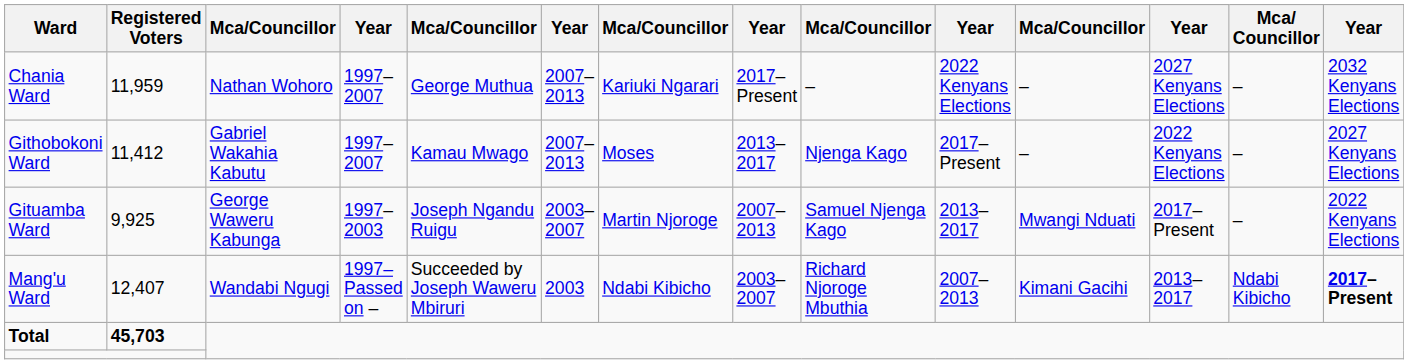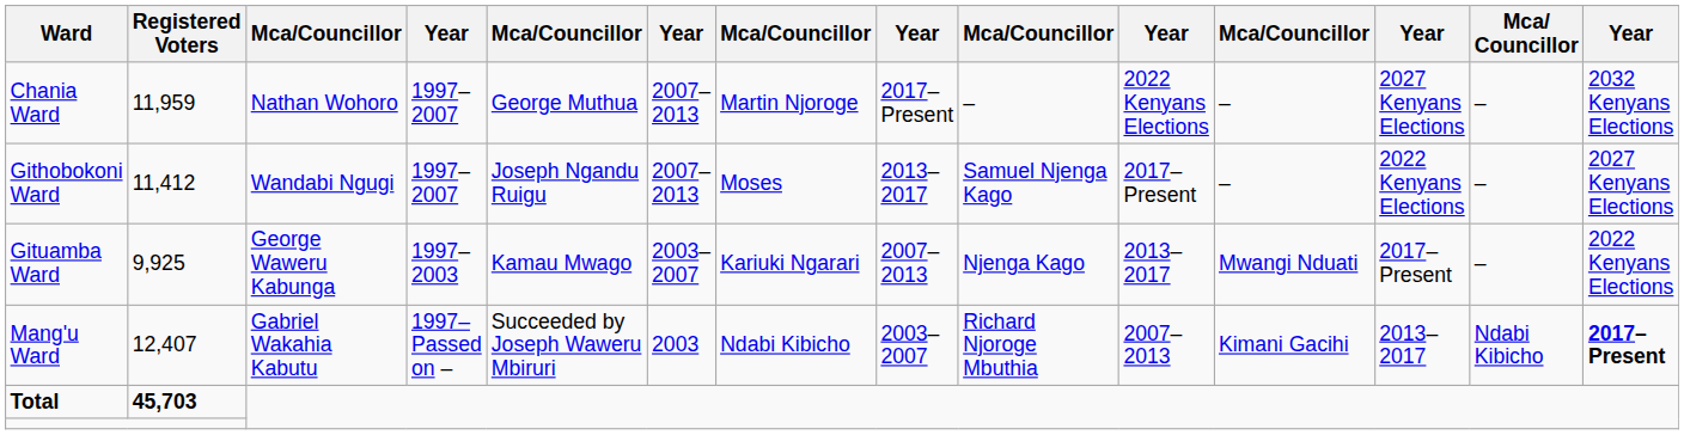 <table class="wikitable">
 <tr>
 <th>Ward</th>
 <th>Registered Voters</th>
 <th>Mca/Councillor</th>
 <th>Year</th>
 <th>Mca/Councillor</th>
 <th>Year</th>
 <th>Mca/Councillor</th>
 <th>Year</th>
 <th>Mca/Councillor</th>
 <th>Year</th>
 <th>Mca/Councillor</th>
 <th>Year</th>
 <th>Mca/ Councillor</th>
 <th>Year</th>
 </tr>
 <tr>
 <td><a href='#'>Chania Ward</a></td>
 <td>11,959</td>
 <td><a href='#'>Nathan Wohoro</a></td>
 <td><a href='#'>1997</a>–<a href='#'>2007</a></td>
 <td><a href='#'>George Muthua</a></td>
 <td><a href='#'>2007</a>–<a href='#'>2013</a></td>
-<td><a href='#'>Kariuki Ngarari</a></td>
+<td><a href='#'>Martin Njoroge</a></td>
 <td><a href='#'>2017</a>–Present</td>
 <td>–</td>
 <td><a href='#'>2022 Kenyans Elections</a></td>
 <td>–</td>
 <td><a href='#'>2027 Kenyans Elections</a></td>
 <td>–</td>
 <td><a href='#'>2032 Kenyans Elections</a></td>
 </tr>
 <tr>
 <td><a href='#'>Githobokoni Ward</a></td>
 <td>11,412</td>
-<td><a href='#'>Gabriel Wakahia Kabutu</a></td>
+<td><a href='#'>Wandabi Ngugi</a></td>
 <td><a href='#'>1997</a>–<a href='#'>2007</a></td>
-<td><a href='#'>Kamau Mwago</a></td>
+<td><a href='#'>Joseph Ngandu Ruigu</a></td>
 <td><a href='#'>2007</a>–<a href='#'>2013</a></td>
 <td><a href='#'>Moses</a></td>
 <td><a href='#'>2013</a>–<a href='#'>2017</a></td>
-<td><a href='#'>Njenga Kago</a></td>
+<td><a href='#'>Samuel Njenga Kago</a></td>
 <td><a href='#'>2017</a>–Present</td>
 <td>–</td>
 <td><a href='#'>2022 Kenyans Elections</a></td>
 <td>–</td>
 <td><a href='#'>2027 Kenyans Elections</a></td>
 </tr>
 <tr>
 <td><a href='#'>Gituamba Ward</a></td>
 <td>9,925</td>
 <td><a href='#'>George Waweru Kabunga</a></td>
 <td><a href='#'>1997</a>–<a href='#'>2003</a></td>
-<td><a href='#'>Joseph Ngandu Ruigu</a></td>
+<td><a href='#'>Kamau Mwago</a></td>
 <td><a href='#'>2003</a>–<a href='#'>2007</a></td>
-<td><a href='#'>Martin Njoroge</a></td>
+<td><a href='#'>Kariuki Ngarari</a></td>
 <td><a href='#'>2007</a>–<a href='#'>2013</a></td>
-<td><a href='#'>Samuel Njenga Kago</a></td>
+<td><a href='#'>Njenga Kago</a></td>
 <td><a href='#'>2013</a>–<a href='#'>2017</a></td>
 <td><a href='#'>Mwangi Nduati</a></td>
 <td><a href='#'>2017</a>–Present</td>
 <td>–</td>
 <td><a href='#'>2022 Kenyans Elections</a></td>
 </tr>
 <tr>
 <td><a href='#'>Mang'u Ward</a></td>
 <td>12,407</td>
-<td><a href='#'>Wandabi Ngugi</a></td>
+<td><a href='#'>Gabriel Wakahia Kabutu</a></td>
 <td><a href='#'>1997–Passed on</a> –</td>
 <td>Succeeded by <a href='#'>Joseph Waweru Mbiruri</a></td>
 <td><a href='#'>2003</a></td>
 <td><a href='#'>Ndabi Kibicho</a></td>
 <td><a href='#'>2003</a>–<a href='#'>2007</a></td>
 <td><a href='#'>Richard Njoroge Mbuthia</a></td>
 <td><a href='#'>2007</a>–<a href='#'>2013</a></td>
 <td><a href='#'>Kimani Gacihi</a></td>
 <td><a href='#'>2013</a>–<a href='#'>2017</a></td>
 <td><a href='#'>Ndabi Kibicho</a></td>
 <td><strong><a href='#'>2017</a>–Present</strong></td>
 </tr>
 <tr>
 <td><strong>Total</strong></td>
 <td><strong>45,703</strong></td>
 </tr>
 <tr>
 <td colspan="2"></td>
 </tr>
 </table>
